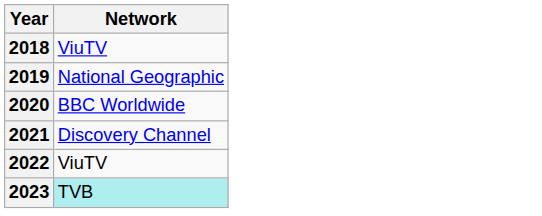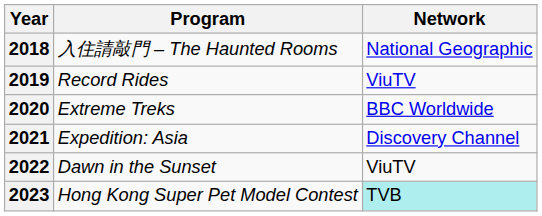 <table class="wikitable plainrowheaders">
 <tr>
 <th>Year</th>
+<th>Program</th>
 <th>Network</th>
 </tr>
 <tr>
 <th scope="row">2018</th>
+<td><em>入住請敲門 – The Haunted Rooms</em></td>
+<td><a href='#'>National Geographic</a></td>
+</tr>
+<tr>
+<th scope="row">2019</th>
+<td><em>Record Rides</em></td>
 <td><a href='#'>ViuTV</a></td>
 </tr>
 <tr>
-<th scope="row">2019</th>
-<td><a href='#'>National Geographic</a></td>
-</tr>
-<tr>
 <th scope="row">2020</th>
+<td><em>Extreme Treks</em></td>
 <td><a href='#'>BBC Worldwide</a></td>
 </tr>
 <tr>
 <th scope="row">2021</th>
+<td><em>Expedition: Asia</em></td>
 <td><a href='#'>Discovery Channel</a></td>
 </tr>
 <tr>
 <th scope="row">2022</th>
+<td><em>Dawn in the Sunset</em></td>
 <td>ViuTV</td>
 </tr>
 <tr>
 <th scope="row">2023</th>
+<td><em>Hong Kong Super Pet Model Contest</em></td>
 <td style="background: paleturquoise;">TVB</td>
 </tr>
 </table>
